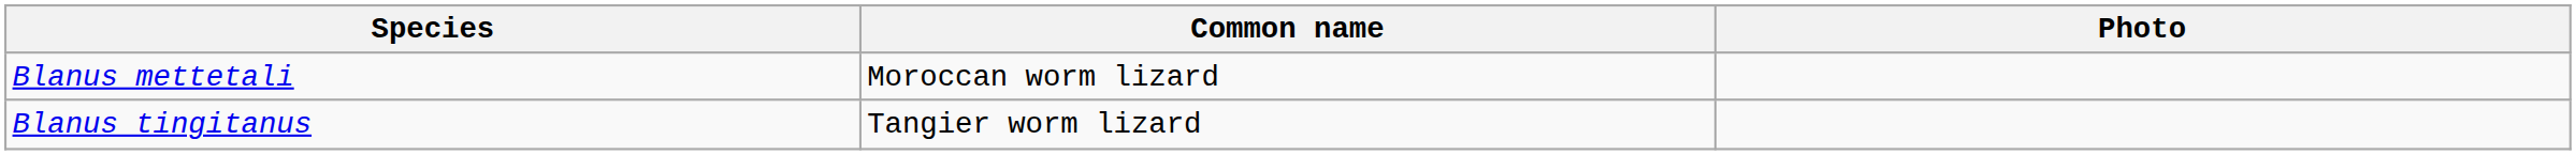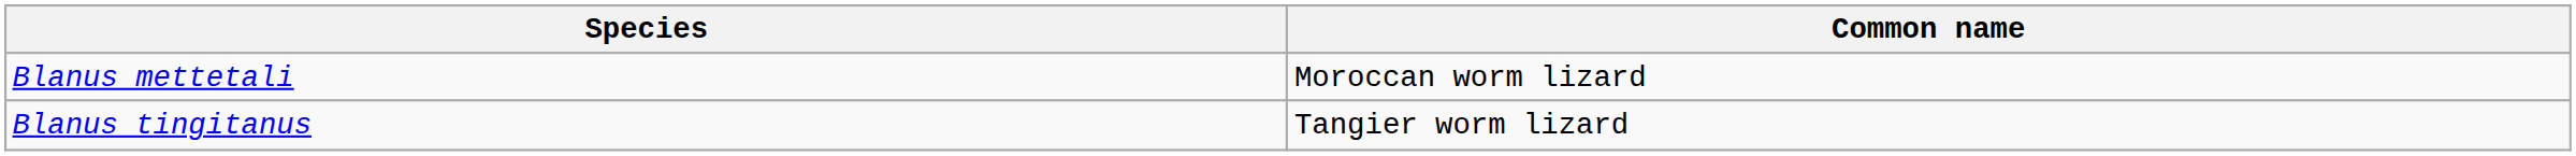 <table width=90% class="wikitable">
 <tr>
 <th width=25%>Species</th>
 <th width=25%>Common name</th>
-<th width=25%>Photo</th>
 </tr>
 <tr>
 <td><em><a href='#'>Blanus mettetali</a></em> </td>
 <td>Moroccan worm lizard</td>
-<td></td>
 </tr>
 <tr>
 <td><em><a href='#'>Blanus tingitanus</a></em> </td>
 <td>Tangier worm lizard</td>
-<td></td>
 </tr>
 </table>
